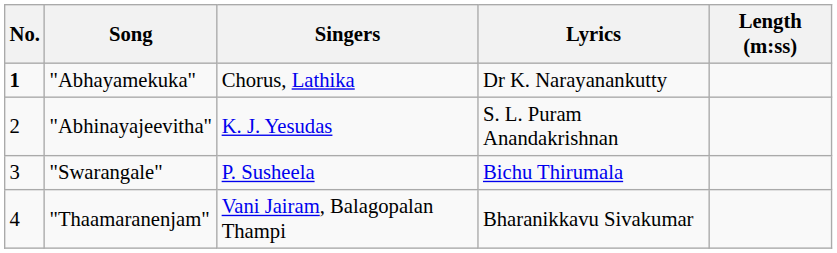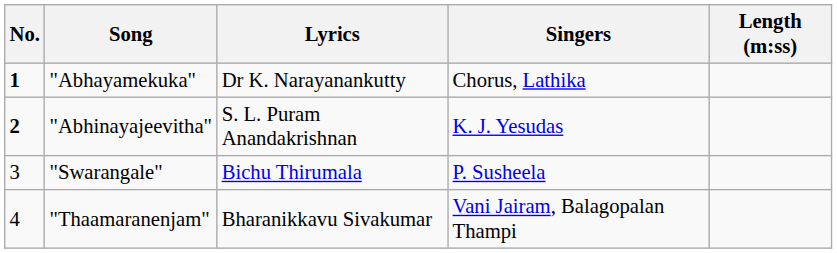 <table class="wikitable" style="font-size:95%;">
 <tr>
 <th>No.</th>
 <th>Song</th>
+<th>Lyrics</th>
 <th>Singers</th>
-<th>Lyrics</th>
 <th>Length (m:ss)</th>
 </tr>
 <tr>
 <td><strong>1</strong></td>
 <td>"Abhayamekuka"</td>
+<td>Dr K. Narayanankutty</td>
 <td>Chorus, <a href='#'>Lathika</a></td>
-<td>Dr K. Narayanankutty</td>
 <td></td>
 </tr>
 <tr>
-<td>2</td>
+<td><strong>2</strong></td>
 <td>"Abhinayajeevitha"</td>
+<td>S. L. Puram Anandakrishnan</td>
 <td><a href='#'>K. J. Yesudas</a></td>
-<td>S. L. Puram Anandakrishnan</td>
 <td></td>
 </tr>
 <tr>
 <td>3</td>
 <td>"Swarangale"</td>
+<td><a href='#'>Bichu Thirumala</a></td>
 <td><a href='#'>P. Susheela</a></td>
-<td><a href='#'>Bichu Thirumala</a></td>
 <td></td>
 </tr>
 <tr>
 <td>4</td>
 <td>"Thaamaranenjam"</td>
+<td>Bharanikkavu Sivakumar</td>
 <td><a href='#'>Vani Jairam</a>, Balagopalan Thampi</td>
-<td>Bharanikkavu Sivakumar</td>
 <td></td>
 </tr>
 </table>
